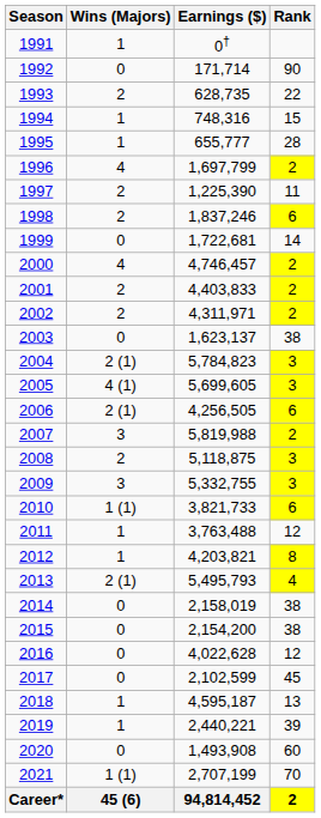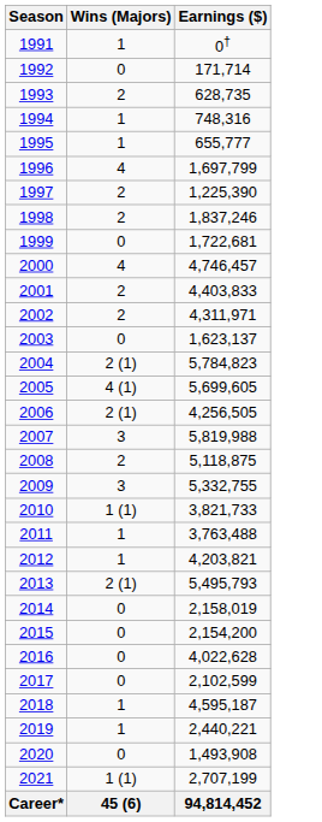 <table class="wikitable" style="text-align:center">
 <tr>
 <th>Season</th>
 <th>Wins (Majors)</th>
 <th>Earnings ($)</th>
-<th>Rank</th>
 </tr>
 <tr>
 <td><a href='#'>1991</a></td>
 <td>1</td>
 <td>0<sup>†</sup></td>
-<td></td>
 </tr>
 <tr>
 <td><a href='#'>1992</a></td>
 <td>0</td>
 <td>171,714</td>
-<td>90</td>
 </tr>
 <tr>
 <td><a href='#'>1993</a></td>
 <td>2</td>
 <td>628,735</td>
-<td>22</td>
 </tr>
 <tr>
 <td><a href='#'>1994</a></td>
 <td>1</td>
 <td>748,316</td>
-<td>15</td>
 </tr>
 <tr>
 <td><a href='#'>1995</a></td>
 <td>1</td>
 <td>655,777</td>
-<td>28</td>
 </tr>
 <tr>
 <td><a href='#'>1996</a></td>
 <td>4</td>
 <td>1,697,799</td>
-<td style="background:yellow;">2</td>
 </tr>
 <tr>
 <td><a href='#'>1997</a></td>
 <td>2</td>
 <td>1,225,390</td>
-<td>11</td>
 </tr>
 <tr>
 <td><a href='#'>1998</a></td>
 <td>2</td>
 <td>1,837,246</td>
-<td style="background:yellow;">6</td>
 </tr>
 <tr>
 <td><a href='#'>1999</a></td>
 <td>0</td>
 <td>1,722,681</td>
-<td>14</td>
 </tr>
 <tr>
 <td><a href='#'>2000</a></td>
 <td>4</td>
 <td>4,746,457</td>
-<td style="background:yellow;">2</td>
 </tr>
 <tr>
 <td><a href='#'>2001</a></td>
 <td>2</td>
 <td>4,403,833</td>
-<td style="background:yellow;">2</td>
 </tr>
 <tr>
 <td><a href='#'>2002</a></td>
 <td>2</td>
 <td>4,311,971</td>
-<td style="background:yellow;">2</td>
 </tr>
 <tr>
 <td><a href='#'>2003</a></td>
 <td>0</td>
 <td>1,623,137</td>
-<td>38</td>
 </tr>
 <tr>
 <td><a href='#'>2004</a></td>
 <td>2 (1)</td>
 <td>5,784,823</td>
-<td style="background:yellow;">3</td>
 </tr>
 <tr>
 <td><a href='#'>2005</a></td>
 <td>4 (1)</td>
 <td>5,699,605</td>
-<td style="background:yellow;">3</td>
 </tr>
 <tr>
 <td><a href='#'>2006</a></td>
 <td>2 (1)</td>
 <td>4,256,505</td>
-<td style="background:yellow;">6</td>
 </tr>
 <tr>
 <td><a href='#'>2007</a></td>
 <td>3</td>
 <td>5,819,988</td>
-<td style="background:yellow;">2</td>
 </tr>
 <tr>
 <td><a href='#'>2008</a></td>
 <td>2</td>
 <td>5,118,875</td>
-<td style="background:yellow;">3</td>
 </tr>
 <tr>
 <td><a href='#'>2009</a></td>
 <td>3</td>
 <td>5,332,755</td>
-<td style="background:yellow;">3</td>
 </tr>
 <tr>
 <td><a href='#'>2010</a></td>
 <td>1 (1)</td>
 <td>3,821,733</td>
-<td style="background:yellow;">6</td>
 </tr>
 <tr>
 <td><a href='#'>2011</a></td>
 <td>1</td>
 <td>3,763,488</td>
-<td>12</td>
 </tr>
 <tr>
 <td><a href='#'>2012</a></td>
 <td>1</td>
 <td>4,203,821</td>
-<td style="background:yellow;">8</td>
 </tr>
 <tr>
 <td><a href='#'>2013</a></td>
 <td>2 (1)</td>
 <td>5,495,793</td>
-<td style="background:yellow;">4</td>
 </tr>
 <tr>
 <td><a href='#'>2014</a></td>
 <td>0</td>
 <td>2,158,019</td>
-<td>38</td>
 </tr>
 <tr>
 <td><a href='#'>2015</a></td>
 <td>0</td>
 <td>2,154,200</td>
-<td>38</td>
 </tr>
 <tr>
 <td><a href='#'>2016</a></td>
 <td>0</td>
 <td>4,022,628</td>
-<td>12</td>
 </tr>
 <tr>
 <td><a href='#'>2017</a></td>
 <td>0</td>
 <td>2,102,599</td>
-<td>45</td>
 </tr>
 <tr>
 <td><a href='#'>2018</a></td>
 <td>1</td>
 <td>4,595,187</td>
-<td>13</td>
 </tr>
 <tr>
 <td><a href='#'>2019</a></td>
 <td>1</td>
 <td>2,440,221</td>
-<td>39</td>
 </tr>
 <tr>
 <td><a href='#'>2020</a></td>
 <td>0</td>
 <td>1,493,908</td>
-<td>60</td>
 </tr>
 <tr>
 <td><a href='#'>2021</a></td>
 <td>1 (1)</td>
 <td>2,707,199</td>
-<td>70</td>
 </tr>
 <tr>
 <th>Career*</th>
 <th>45 (6)</th>
 <th>94,814,452</th>
-<th style="background:yellow;">2</th>
 </tr>
 </table>
